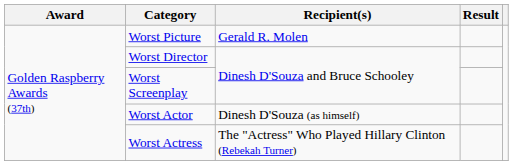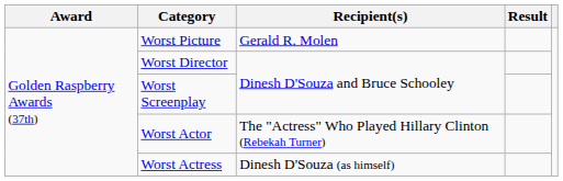 <table class="wikitable sortable plainrowheaders">
 <tr>
 <th>Award</th>
 <th>Category</th>
 <th>Recipient(s)</th>
 <th>Result</th>
 <th></th>
 </tr>
 <tr>
 <td rowspan="5"><a href='#'>Golden Raspberry Awards</a><br><small>(<a href='#'>37th</a>)</small></td>
 <td><a href='#'>Worst Picture</a></td>
 <td><a href='#'>Gerald R. Molen</a></td>
 <td></td>
 <td rowspan="5"></td>
 </tr>
 <tr>
 <td><a href='#'>Worst Director</a></td>
 <td rowspan="2"><a href='#'>Dinesh D'Souza</a> and Bruce Schooley</td>
 <td></td>
 </tr>
 <tr>
 <td><a href='#'>Worst Screenplay</a></td>
 <td></td>
 </tr>
 <tr>
 <td><a href='#'>Worst Actor</a></td>
-<td>Dinesh D'Souza <small>(as himself)</small></td>
+<td>The "Actress" Who Played Hillary Clinton <small>(<a href='#'>Rebekah Turner</a>)</small></td>
 <td></td>
 </tr>
 <tr>
 <td><a href='#'>Worst Actress</a></td>
-<td>The "Actress" Who Played Hillary Clinton <small>(<a href='#'>Rebekah Turner</a>)</small></td>
+<td>Dinesh D'Souza <small>(as himself)</small></td>
 <td></td>
 </tr>
 </table>
